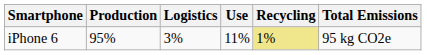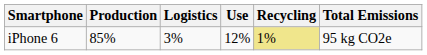 <table class="wikitable sortable">
 <tr>
 <th>Smartphone</th>
 <th>Production</th>
 <th>Logistics</th>
 <th>Use</th>
 <th>Recycling</th>
 <th>Total Emissions</th>
 </tr>
 <tr>
 <td>iPhone 6</td>
-<td>95%</td>
+<td>85%</td>
 <td>3%</td>
-<td>11%</td>
+<td>12%</td>
 <td style="background: khaki;">1%</td>
 <td>95 kg CO2e</td>
 </tr>
 </table>
